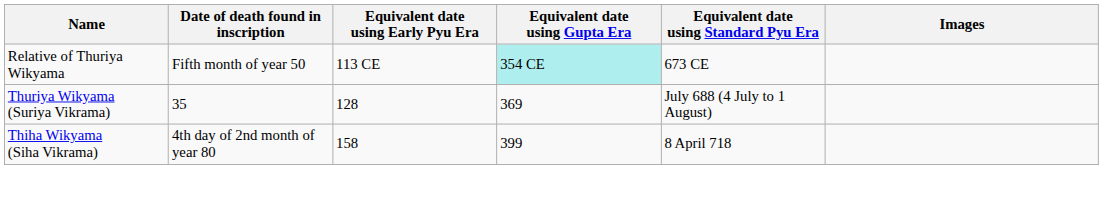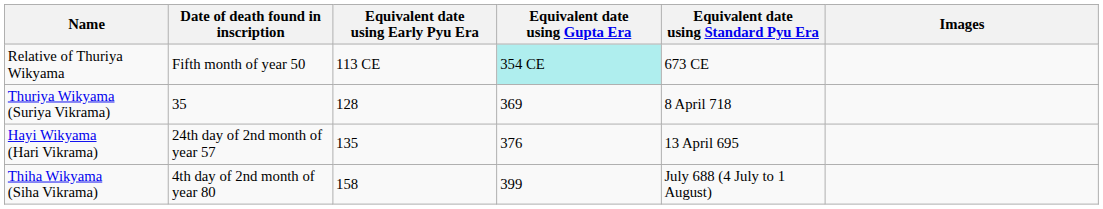 <table class="wikitable" width="60%">
 <tr>
 <th width="15%">Name</th>
 <th width="15%">Date of death found in inscription</th>
 <th width="15%">Equivalent date <br> using Early Pyu Era</th>
 <th width="15%">Equivalent date <br> using <a href='#'>Gupta Era</a></th>
 <th width="15%">Equivalent date <br> using <a href='#'>Standard Pyu Era</a></th>
 <th width-"15%">Images</th>
 </tr>
 <tr>
 <td>Relative of Thuriya Wikyama</td>
 <td>Fifth month of year 50</td>
 <td>113 CE</td>
 <td style="background: paleturquoise;">354 CE</td>
 <td>673 CE</td>
 <td></td>
 </tr>
 <tr>
 <td><a href='#'>Thuriya Wikyama</a> <br> (Suriya Vikrama)</td>
 <td>35</td>
 <td>128</td>
 <td>369</td>
-<td>July 688 (4 July to 1 August)</td>
+<td>8 April 718</td>
+<td></td>
+</tr>
+<tr>
+<td><a href='#'>Hayi Wikyama</a> <br> (Hari Vikrama)</td>
+<td>24th day of 2nd month of year 57</td>
+<td>135</td>
+<td>376</td>
+<td>13 April 695</td>
 <td></td>
 </tr>
 <tr>
 <td><a href='#'>Thiha Wikyama</a> <br> (Siha Vikrama)</td>
 <td>4th day of 2nd month of year 80</td>
 <td>158</td>
 <td>399</td>
-<td>8 April 718</td>
+<td>July 688 (4 July to 1 August)</td>
 <td></td>
 </tr>
 </table>
